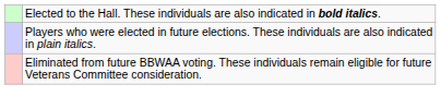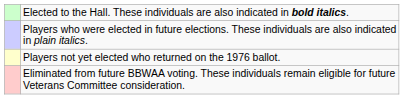 <table class="wikitable">
 <tr>
 <td bgcolor="#ccffcc">    </td>
 <td>Elected to the Hall. These individuals are also indicated in <strong><em>bold italics</em></strong>.</td>
 </tr>
 <tr>
 <td bgcolor="#ccccff">    </td>
 <td>Players who were elected in future elections. These individuals are also indicated in <em>plain italics</em>.</td>
 </tr>
 <tr>
+<td bgcolor="#ffffcc">    </td>
+<td>Players not yet elected who returned on the 1976 ballot.</td>
+</tr>
+<tr>
 <td bgcolor="#ffcccc">    </td>
 <td>Eliminated from future BBWAA voting. These individuals remain eligible for future Veterans Committee consideration.</td>
 </tr>
 </table>
